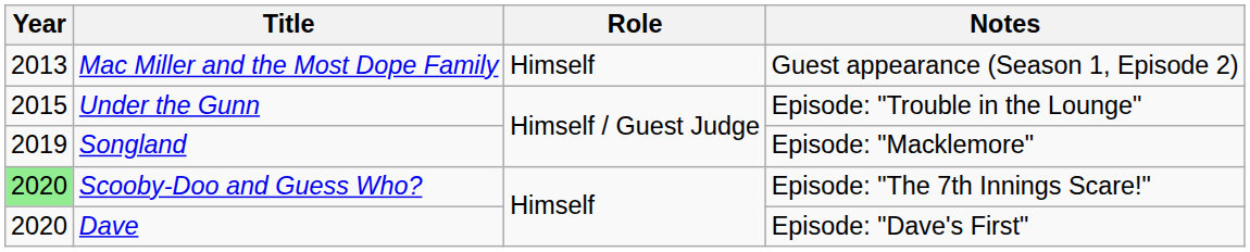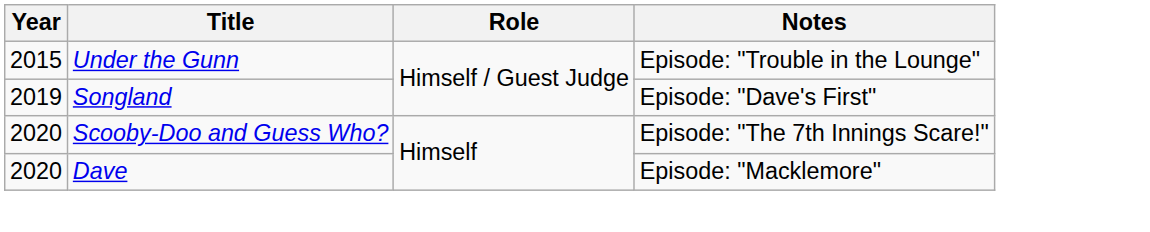 <table class="wikitable">
 <tr>
 <th>Year</th>
 <th>Title</th>
 <th>Role</th>
 <th class="unsortable">Notes</th>
-</tr>
-<tr>
-<td>2013</td>
-<td><em><a href='#'>Mac Miller and the Most Dope Family</a></em></td>
-<td>Himself</td>
-<td>Guest appearance (Season 1, Episode 2)</td>
 </tr>
 <tr>
 <td>2015</td>
 <td><em><a href='#'>Under the Gunn</a></em></td>
 <td rowspan="2">Himself / Guest Judge</td>
 <td>Episode: "Trouble in the Lounge"</td>
 </tr>
 <tr>
 <td>2019</td>
 <td><em><a href='#'>Songland</a></em></td>
-<td>Episode: "Macklemore"</td>
+<td>Episode: "Dave's First"</td>
 </tr>
 <tr>
-<td style="background: lightgreen;">2020</td>
+<td>2020</td>
 <td><em><a href='#'>Scooby-Doo and Guess Who?</a></em></td>
 <td rowspan="2">Himself</td>
 <td>Episode: "The 7th Innings Scare!"</td>
 </tr>
 <tr>
 <td>2020</td>
 <td><em><a href='#'>Dave</a></em></td>
-<td>Episode: "Dave's First"</td>
+<td>Episode: "Macklemore"</td>
 </tr>
 </table>
